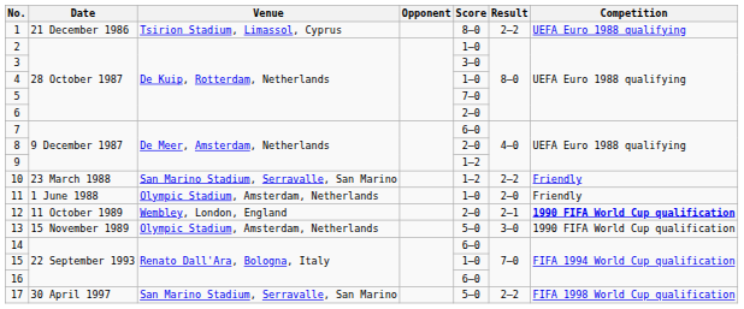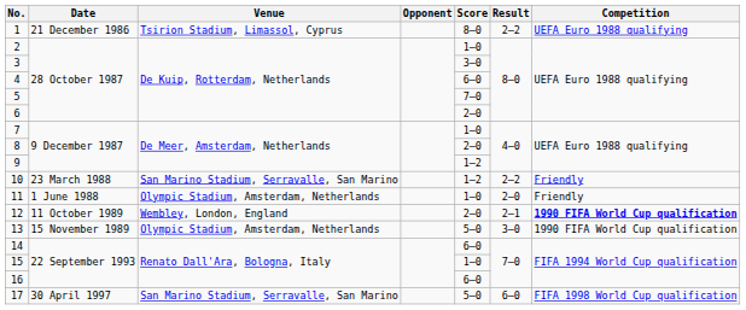 <table class="wikitable sortable">
 <tr>
 <th scope="col">No.</th>
 <th scope="col">Date</th>
 <th scope="col">Venue</th>
 <th scope="col">Opponent</th>
 <th scope="col">Score</th>
 <th scope="col">Result</th>
 <th scope="col">Competition</th>
 </tr>
 <tr>
 <td align="center">1</td>
 <td>21 December 1986</td>
 <td><a href='#'>Tsirion Stadium</a>, <a href='#'>Limassol</a>, Cyprus</td>
 <td></td>
 <td align="center">8–0</td>
 <td align="center">2–2</td>
 <td><a href='#'>UEFA Euro 1988 qualifying</a></td>
 </tr>
 <tr>
 <td align="center">2</td>
 <td rowspan="5">28 October 1987</td>
 <td rowspan="5"><a href='#'>De Kuip</a>, <a href='#'>Rotterdam</a>, Netherlands</td>
 <td rowspan="5"></td>
 <td align="center">1–0</td>
 <td rowspan="5" style="text-align:center">8–0</td>
 <td rowspan="5">UEFA Euro 1988 qualifying</td>
 </tr>
 <tr>
 <td align="center">3</td>
 <td align="center">3–0</td>
 </tr>
 <tr>
 <td align="center">4</td>
-<td align="center">1–0</td>
+<td align="center">6–0</td>
 </tr>
 <tr>
 <td align="center">5</td>
 <td align="center">7–0</td>
 </tr>
 <tr>
 <td align="center">6</td>
 <td align="center">2–0</td>
 </tr>
 <tr>
 <td align="center">7</td>
 <td rowspan="3">9 December 1987</td>
 <td rowspan="3"><a href='#'>De Meer</a>, <a href='#'>Amsterdam</a>, Netherlands</td>
 <td rowspan="3"></td>
-<td align="center">6–0</td>
+<td align="center">1–0</td>
 <td rowspan="3" style="text-align:center">4–0</td>
 <td rowspan="3">UEFA Euro 1988 qualifying</td>
 </tr>
 <tr>
 <td align="center">8</td>
 <td align="center">2–0</td>
 </tr>
 <tr>
 <td align="center">9</td>
 <td align="center">1–2</td>
 </tr>
 <tr>
 <td align="center">10</td>
 <td>23 March 1988</td>
 <td><a href='#'>San Marino Stadium</a>, <a href='#'>Serravalle</a>, San Marino</td>
 <td></td>
 <td align="center">1–2</td>
 <td align="center">2–2</td>
 <td><a href='#'>Friendly</a></td>
 </tr>
 <tr>
 <td align="center">11</td>
 <td>1 June 1988</td>
 <td><a href='#'>Olympic Stadium</a>, Amsterdam, Netherlands</td>
 <td></td>
 <td align="center">1–0</td>
 <td align="center">2–0</td>
 <td>Friendly</td>
 </tr>
 <tr>
 <td align="center">12</td>
 <td>11 October 1989</td>
 <td><a href='#'>Wembley</a>, London, England</td>
 <td></td>
 <td align="center">2–0</td>
 <td align="center">2–1</td>
 <td><strong><a href='#'>1990 FIFA World Cup qualification</a></strong></td>
 </tr>
 <tr>
 <td align="center">13</td>
 <td>15 November 1989</td>
 <td><a href='#'>Olympic Stadium</a>, Amsterdam, Netherlands</td>
 <td></td>
 <td align="center">5–0</td>
 <td align="center">3–0</td>
 <td>1990 FIFA World Cup qualification</td>
 </tr>
 <tr>
 <td align="center">14</td>
 <td rowspan="3">22 September 1993</td>
 <td rowspan="3"><a href='#'>Renato Dall'Ara</a>, <a href='#'>Bologna</a>, Italy</td>
 <td rowspan="3"></td>
 <td align="center">6–0</td>
 <td rowspan="3" style="text-align:center">7–0</td>
 <td rowspan="3"><a href='#'>FIFA 1994 World Cup qualification</a></td>
 </tr>
 <tr>
 <td align="center">15</td>
 <td align="center">1–0</td>
 </tr>
 <tr>
 <td align="center">16</td>
 <td align="center">6–0</td>
 </tr>
 <tr>
 <td align="center">17</td>
 <td>30 April 1997</td>
 <td><a href='#'>San Marino Stadium</a>, <a href='#'>Serravalle</a>, San Marino</td>
 <td></td>
 <td align="center">5–0</td>
-<td align="center">2–2</td>
+<td align="center">6–0</td>
 <td><a href='#'>FIFA 1998 World Cup qualification</a></td>
 </tr>
 </table>
